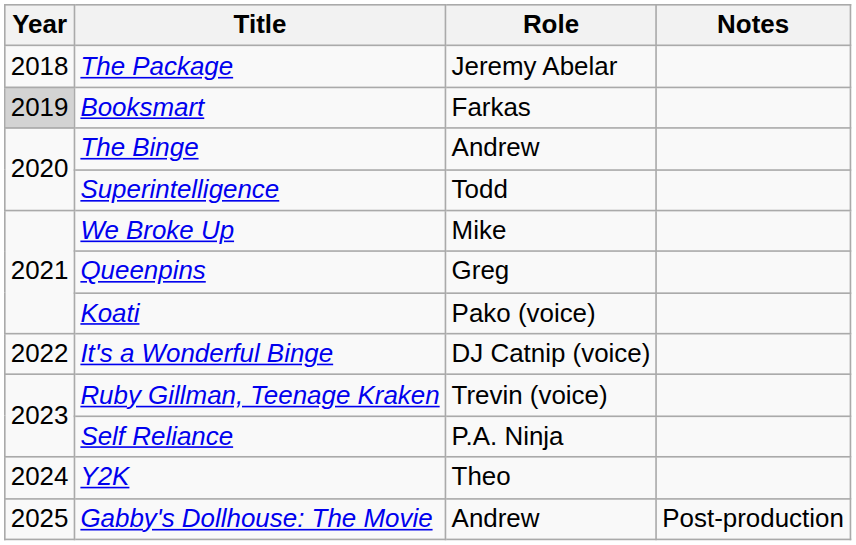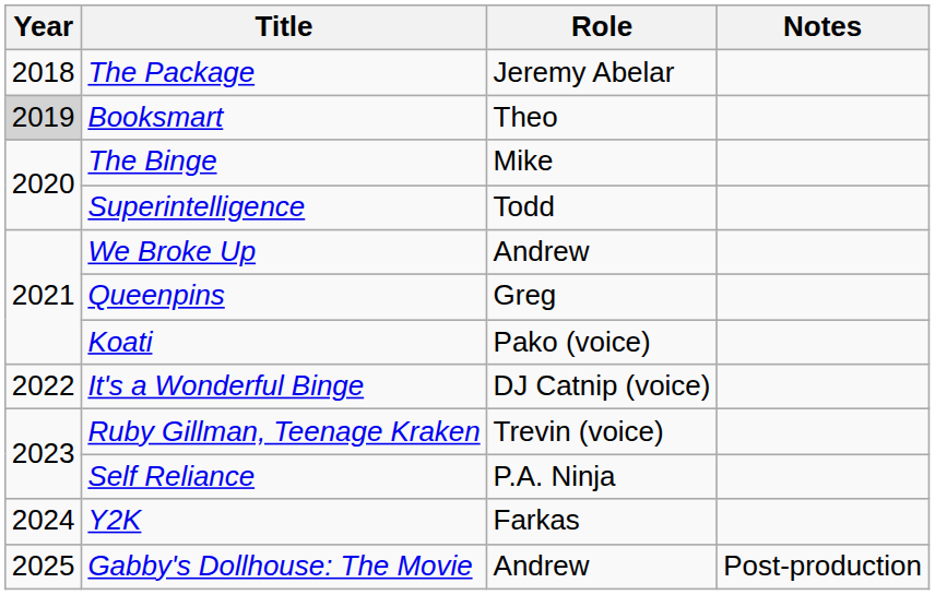 <table class = "wikitable sortable">
 <tr>
 <th>Year</th>
 <th>Title</th>
 <th>Role</th>
 <th class="unsortable">Notes</th>
 </tr>
 <tr>
 <td>2018</td>
 <td><em><a href='#'>The Package</a></em></td>
 <td>Jeremy Abelar</td>
 <td></td>
 </tr>
 <tr>
 <td style="background: lightgrey;">2019</td>
 <td><em><a href='#'>Booksmart</a></em></td>
-<td>Farkas</td>
+<td>Theo</td>
 <td></td>
 </tr>
 <tr>
 <td rowspan=2>2020</td>
 <td><em><a href='#'>The Binge</a></em></td>
-<td>Andrew</td>
+<td>Mike</td>
 <td></td>
 </tr>
 <tr>
 <td><em><a href='#'>Superintelligence</a></em></td>
 <td>Todd</td>
 <td></td>
 </tr>
 <tr>
 <td rowspan="3">2021</td>
 <td><em><a href='#'>We Broke Up</a></em></td>
-<td>Mike</td>
+<td>Andrew</td>
 <td></td>
 </tr>
 <tr>
 <td><em><a href='#'>Queenpins</a></em></td>
 <td>Greg</td>
 <td></td>
 </tr>
 <tr>
 <td><em><a href='#'>Koati</a></em></td>
 <td>Pako (voice)</td>
 <td></td>
 </tr>
 <tr>
 <td>2022</td>
 <td><em><a href='#'>It's a Wonderful Binge</a></em></td>
 <td>DJ Catnip (voice)</td>
 <td></td>
 </tr>
 <tr>
 <td rowspan="2">2023</td>
 <td><em><a href='#'>Ruby Gillman, Teenage Kraken</a></em></td>
 <td>Trevin (voice)</td>
 <td></td>
 </tr>
 <tr>
 <td><em><a href='#'>Self Reliance</a></em></td>
 <td>P.A. Ninja</td>
 <td></td>
 </tr>
 <tr>
 <td>2024</td>
 <td><em><a href='#'>Y2K</a></em></td>
-<td>Theo</td>
+<td>Farkas</td>
 <td></td>
 </tr>
 <tr>
 <td>2025</td>
 <td><em><a href='#'>Gabby's Dollhouse: The Movie</a></em></td>
 <td>Andrew</td>
 <td>Post-production</td>
 </tr>
 </table>
